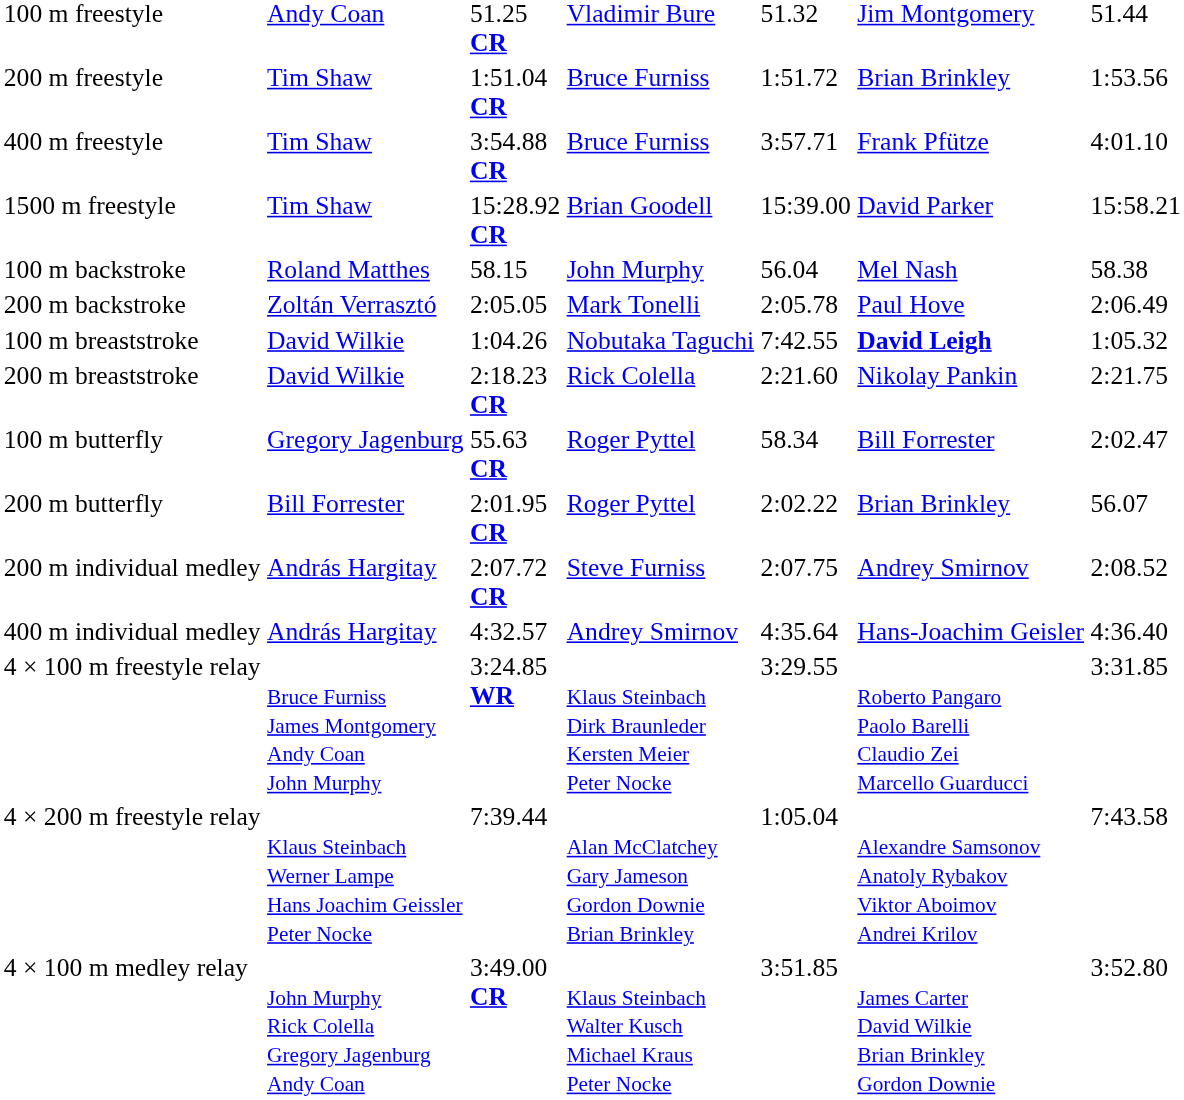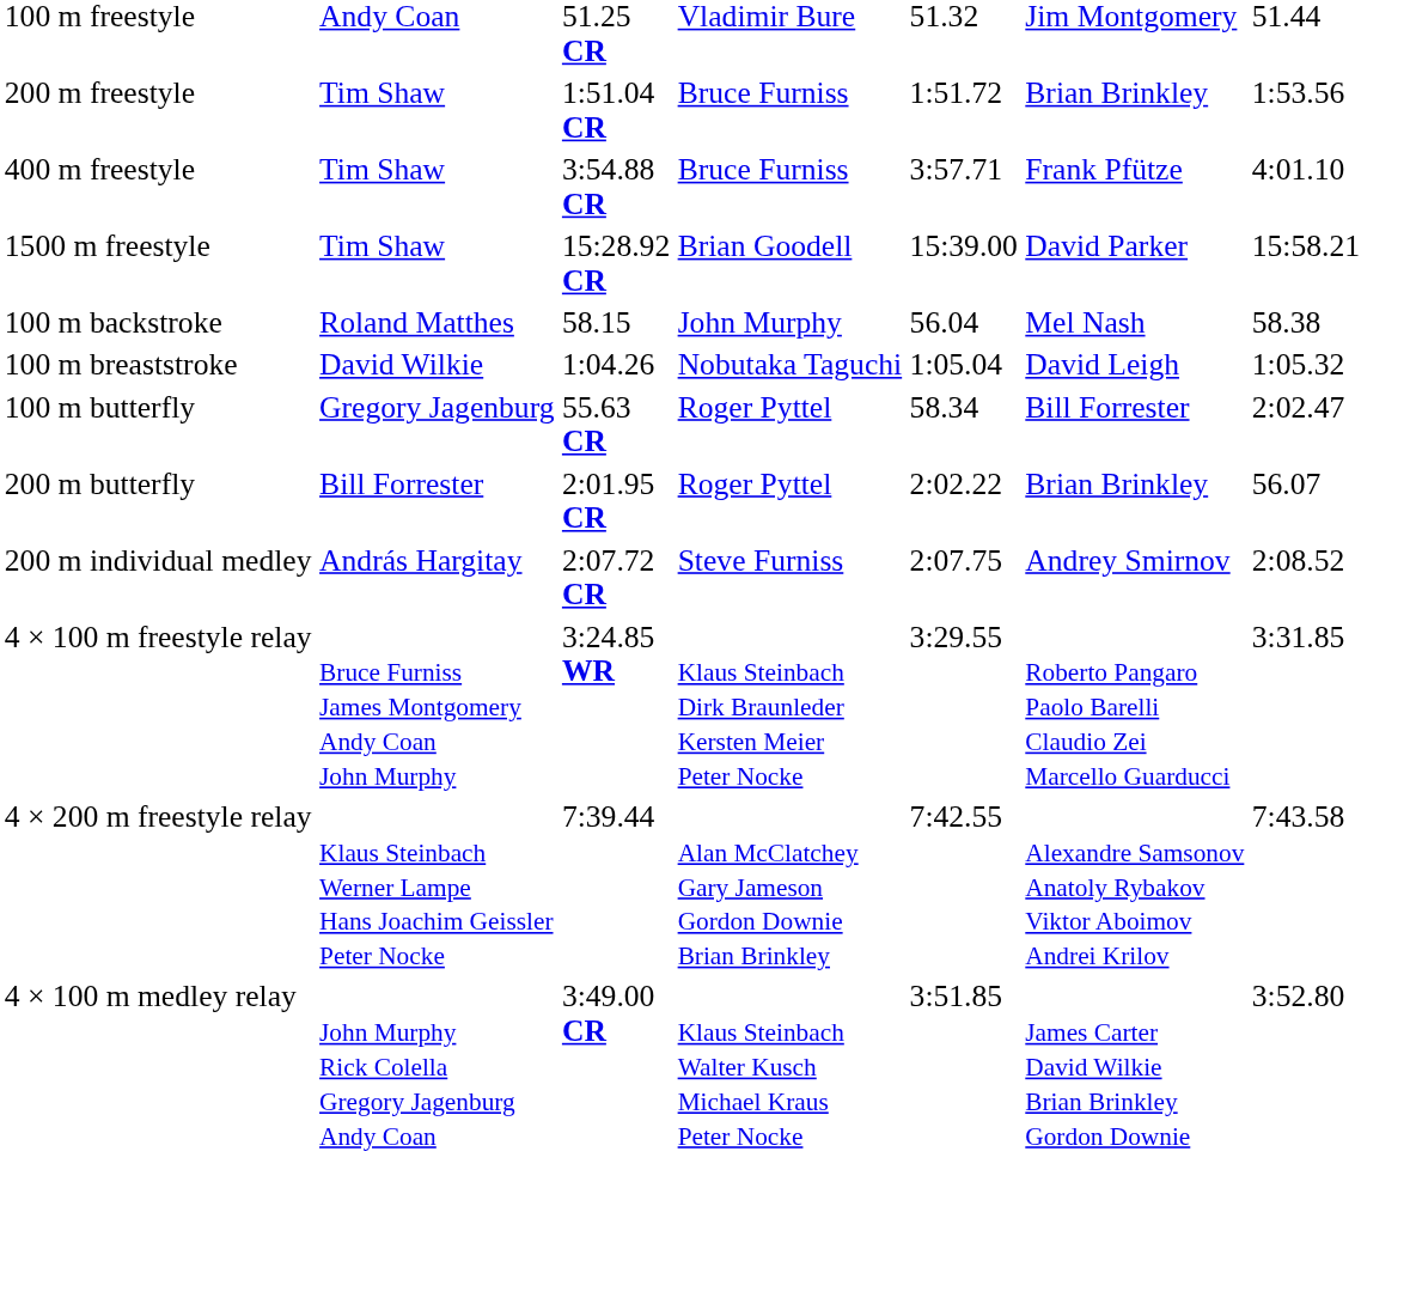 <table>
 <tr valign="top">
 <td>100 m freestyle</td>
 <td><a href='#'>Andy Coan</a><br></td>
 <td>51.25<br><strong><a href='#'>CR</a></strong></td>
 <td><a href='#'>Vladimir Bure</a><br></td>
 <td>51.32</td>
 <td><a href='#'>Jim Montgomery</a><br></td>
 <td>51.44</td>
 </tr>
 <tr valign="top">
 <td>200 m freestyle</td>
 <td><a href='#'>Tim Shaw</a><br></td>
 <td>1:51.04<br><strong><a href='#'>CR</a></strong></td>
 <td><a href='#'>Bruce Furniss</a><br></td>
 <td>1:51.72</td>
 <td><a href='#'>Brian Brinkley</a><br></td>
 <td>1:53.56</td>
 </tr>
 <tr valign="top">
 <td>400 m freestyle</td>
 <td><a href='#'>Tim Shaw</a><br></td>
 <td>3:54.88<br><strong><a href='#'>CR</a></strong></td>
 <td><a href='#'>Bruce Furniss</a><br></td>
 <td>3:57.71</td>
 <td><a href='#'>Frank Pfütze</a><br></td>
 <td>4:01.10</td>
 </tr>
 <tr valign="top">
 <td>1500 m freestyle</td>
 <td><a href='#'>Tim Shaw</a><br></td>
 <td>15:28.92<br><strong><a href='#'>CR</a></strong></td>
 <td><a href='#'>Brian Goodell</a><br></td>
 <td>15:39.00</td>
 <td><a href='#'>David Parker</a><br></td>
 <td>15:58.21</td>
 </tr>
 <tr valign="top">
 <td>100 m backstroke</td>
 <td><a href='#'>Roland Matthes</a><br></td>
 <td>58.15</td>
 <td><a href='#'>John Murphy</a><br></td>
 <td>56.04</td>
 <td><a href='#'>Mel Nash</a><br></td>
 <td>58.38</td>
 </tr>
 <tr valign="top">
-<td>200 m backstroke</td>
-<td><a href='#'>Zoltán Verrasztó</a><br></td>
-<td>2:05.05</td>
-<td><a href='#'>Mark Tonelli</a><br></td>
-<td>2:05.78</td>
-<td><a href='#'>Paul Hove</a><br></td>
-<td>2:06.49</td>
-</tr>
-<tr valign="top">
 <td>100 m breaststroke</td>
 <td><a href='#'>David Wilkie</a><br></td>
 <td>1:04.26</td>
 <td><a href='#'>Nobutaka Taguchi</a><br></td>
-<td>7:42.55</td>
-<td><strong><a href='#'>David Leigh</a><br></strong></td>
+<td>1:05.04</td>
+<td><a href='#'>David Leigh</a><br></td>
 <td>1:05.32</td>
-</tr>
-<tr valign="top">
-<td>200 m breaststroke</td>
-<td><a href='#'>David Wilkie</a><br></td>
-<td>2:18.23<br><strong><a href='#'>CR</a></strong></td>
-<td><a href='#'>Rick Colella</a><br></td>
-<td>2:21.60</td>
-<td><a href='#'>Nikolay Pankin</a><br></td>
-<td>2:21.75</td>
 </tr>
 <tr valign="top">
 <td>100 m butterfly</td>
 <td><a href='#'>Gregory Jagenburg</a><br></td>
 <td>55.63<br><strong><a href='#'>CR</a></strong></td>
 <td><a href='#'>Roger Pyttel</a><br></td>
 <td>58.34</td>
 <td><a href='#'>Bill Forrester</a><br></td>
 <td>2:02.47</td>
 </tr>
 <tr valign="top">
 <td>200 m butterfly</td>
 <td><a href='#'>Bill Forrester</a><br></td>
 <td>2:01.95<br><strong><a href='#'>CR</a></strong></td>
 <td><a href='#'>Roger Pyttel</a><br></td>
 <td>2:02.22</td>
 <td><a href='#'>Brian Brinkley</a><br></td>
 <td>56.07</td>
 </tr>
 <tr valign="top">
 <td>200 m individual medley</td>
 <td><a href='#'>András Hargitay</a><br></td>
 <td>2:07.72<br><strong><a href='#'>CR</a></strong></td>
 <td><a href='#'>Steve Furniss</a><br></td>
 <td>2:07.75</td>
 <td><a href='#'>Andrey Smirnov</a><br></td>
 <td>2:08.52</td>
 </tr>
 <tr valign="top">
-<td>400 m individual medley</td>
-<td><a href='#'>András Hargitay</a><br></td>
-<td>4:32.57</td>
-<td><a href='#'>Andrey Smirnov</a><br></td>
-<td>4:35.64</td>
-<td><a href='#'>Hans-Joachim Geisler</a><br></td>
-<td>4:36.40</td>
-</tr>
-<tr valign="top">
 <td>4 × 100 m freestyle relay</td>
 <td><br><small><a href='#'>Bruce Furniss</a><br><a href='#'>James Montgomery</a><br><a href='#'>Andy Coan</a><br><a href='#'>John Murphy</a></small></td>
 <td>3:24.85<br><strong><a href='#'>WR</a></strong></td>
 <td><br><small><a href='#'>Klaus Steinbach</a><br><a href='#'>Dirk Braunleder</a><br><a href='#'>Kersten Meier</a><br><a href='#'>Peter Nocke</a></small></td>
 <td>3:29.55</td>
 <td><br><small><a href='#'>Roberto Pangaro</a><br><a href='#'>Paolo Barelli</a><br><a href='#'>Claudio Zei</a><br><a href='#'>Marcello Guarducci</a></small></td>
 <td>3:31.85</td>
 </tr>
 <tr valign="top">
 <td>4 × 200 m freestyle relay</td>
 <td><br><small><a href='#'>Klaus Steinbach</a><br><a href='#'>Werner Lampe</a><br><a href='#'>Hans Joachim Geissler</a><br><a href='#'>Peter Nocke</a></small></td>
 <td>7:39.44</td>
 <td><br><small><a href='#'>Alan McClatchey</a><br><a href='#'>Gary Jameson</a><br><a href='#'>Gordon Downie</a><br><a href='#'>Brian Brinkley</a></small></td>
-<td>1:05.04</td>
+<td>7:42.55</td>
 <td><br><small><a href='#'>Alexandre Samsonov</a><br><a href='#'>Anatoly Rybakov</a><br><a href='#'>Viktor Aboimov</a><br><a href='#'>Andrei Krilov</a></small></td>
 <td>7:43.58</td>
 </tr>
 <tr valign="top">
 <td>4 × 100 m medley relay</td>
 <td><br><small><a href='#'>John Murphy</a><br><a href='#'>Rick Colella</a><br><a href='#'>Gregory Jagenburg</a><br><a href='#'>Andy Coan</a></small></td>
 <td>3:49.00<br><strong><a href='#'>CR</a></strong></td>
 <td><br><small><a href='#'>Klaus Steinbach</a><br><a href='#'>Walter Kusch</a><br><a href='#'>Michael Kraus</a><br><a href='#'>Peter Nocke</a></small></td>
 <td>3:51.85</td>
 <td><br><small><a href='#'>James Carter</a><br><a href='#'>David Wilkie</a><br><a href='#'>Brian Brinkley</a><br><a href='#'>Gordon Downie</a></small></td>
 <td>3:52.80</td>
 </tr>
 </table>
